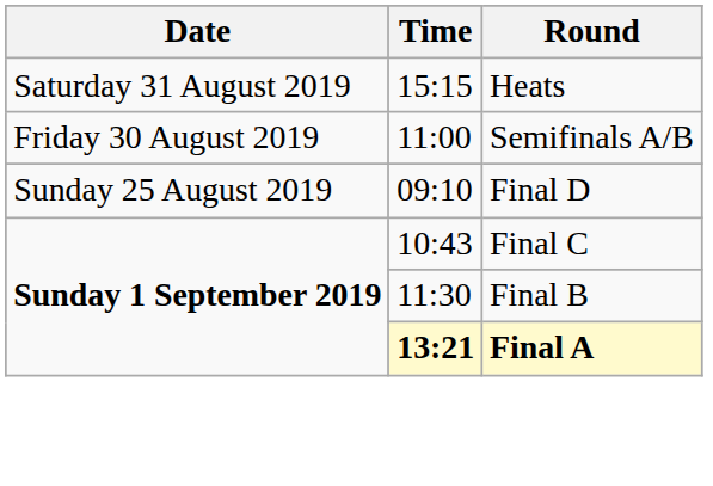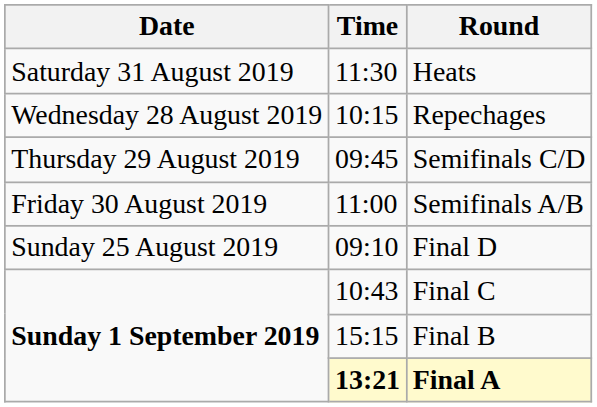 <table class="wikitable">
 <tr>
 <th>Date</th>
 <th>Time</th>
 <th>Round</th>
 </tr>
 <tr>
 <td>Saturday 31 August 2019</td>
-<td>15:15</td>
+<td>11:30</td>
 <td>Heats</td>
+</tr>
+<tr>
+<td>Wednesday 28 August 2019</td>
+<td>10:15</td>
+<td>Repechages</td>
+</tr>
+<tr>
+<td>Thursday 29 August 2019</td>
+<td>09:45</td>
+<td>Semifinals C/D</td>
 </tr>
 <tr>
 <td>Friday 30 August 2019</td>
 <td>11:00</td>
 <td>Semifinals A/B</td>
 </tr>
 <tr>
 <td>Sunday 25 August 2019</td>
 <td>09:10</td>
 <td>Final D</td>
 </tr>
 <tr>
 <td rowspan=3><strong>Sunday 1 September 2019</strong></td>
 <td>10:43</td>
 <td>Final C</td>
 </tr>
 <tr>
-<td>11:30</td>
+<td>15:15</td>
 <td>Final B</td>
 </tr>
 <tr>
 <td style=background:lemonchiffon><strong>13:21</strong></td>
 <td style=background:lemonchiffon><strong>Final A</strong></td>
 </tr>
 </table>
